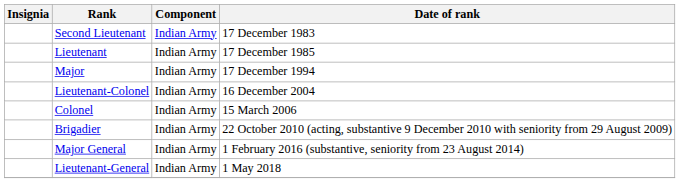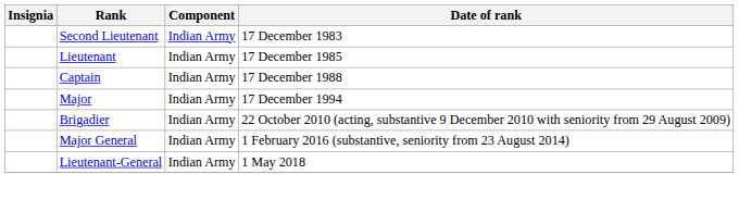 <table class="wikitable" style="background:white">
 <tr>
 <th>Insignia</th>
 <th>Rank</th>
 <th>Component</th>
 <th>Date of rank</th>
 </tr>
 <tr>
 <td align="center"></td>
 <td><a href='#'>Second Lieutenant</a></td>
 <td><a href='#'>Indian Army</a></td>
 <td>17 December 1983</td>
 </tr>
 <tr>
 <td align="center"></td>
 <td><a href='#'>Lieutenant</a></td>
 <td>Indian Army</td>
 <td>17 December 1985</td>
 </tr>
 <tr>
 <td align="center"></td>
+<td><a href='#'>Captain</a></td>
+<td>Indian Army</td>
+<td>17 December 1988</td>
+</tr>
+<tr>
+<td align="center"></td>
 <td><a href='#'>Major</a></td>
 <td>Indian Army</td>
 <td>17 December 1994</td>
-</tr>
-<tr>
-<td align="center"></td>
-<td><a href='#'>Lieutenant-Colonel</a></td>
-<td>Indian Army</td>
-<td>16 December 2004</td>
-</tr>
-<tr>
-<td align="center"></td>
-<td><a href='#'>Colonel</a></td>
-<td>Indian Army</td>
-<td>15 March 2006</td>
 </tr>
 <tr>
 <td align="center"></td>
 <td><a href='#'>Brigadier</a></td>
 <td>Indian Army</td>
 <td>22 October 2010 (acting, substantive 9 December 2010 with seniority from 29 August 2009)</td>
 </tr>
 <tr>
 <td align="center"></td>
 <td><a href='#'>Major General</a></td>
 <td>Indian Army</td>
 <td>1 February 2016 (substantive, seniority from 23 August 2014)</td>
 </tr>
 <tr>
 <td align="center"></td>
 <td><a href='#'>Lieutenant-General</a></td>
 <td>Indian Army</td>
 <td>1 May 2018</td>
 </tr>
 <tr>
 </tr>
 </table>
